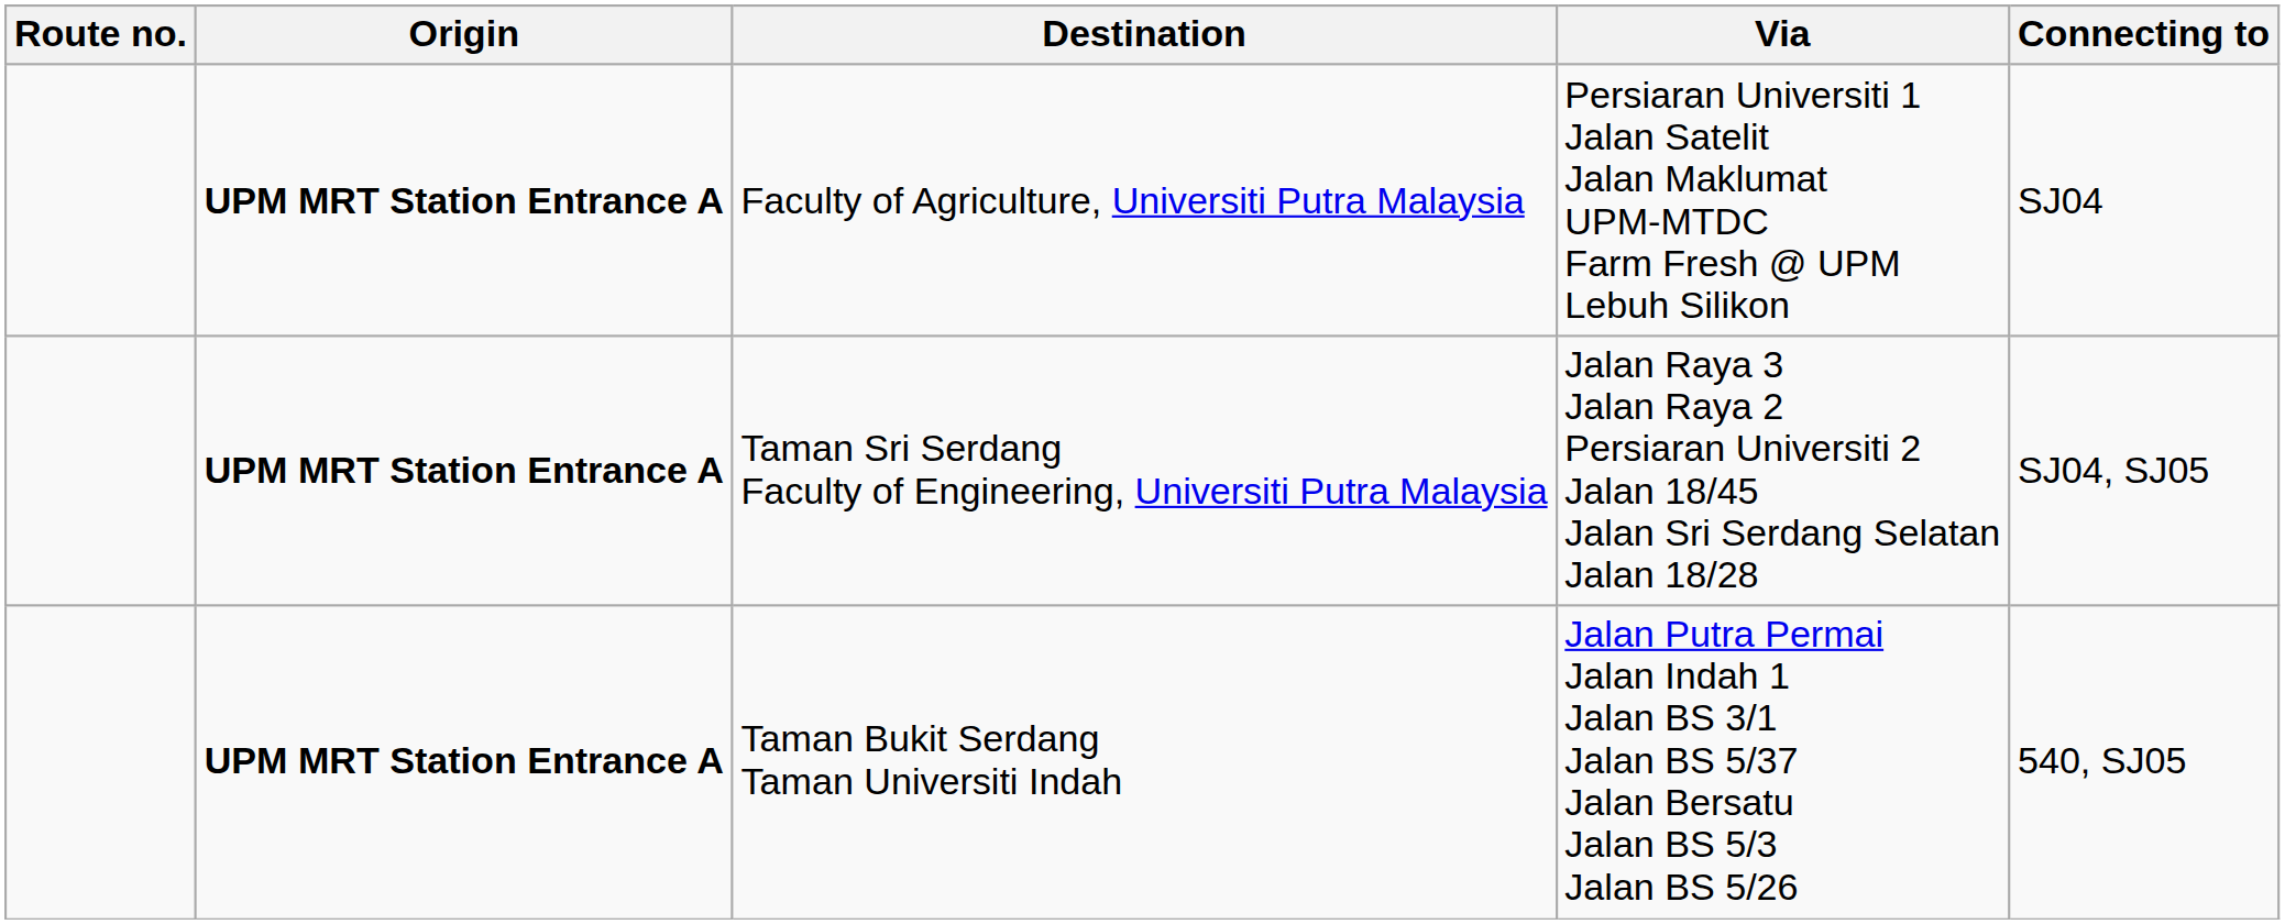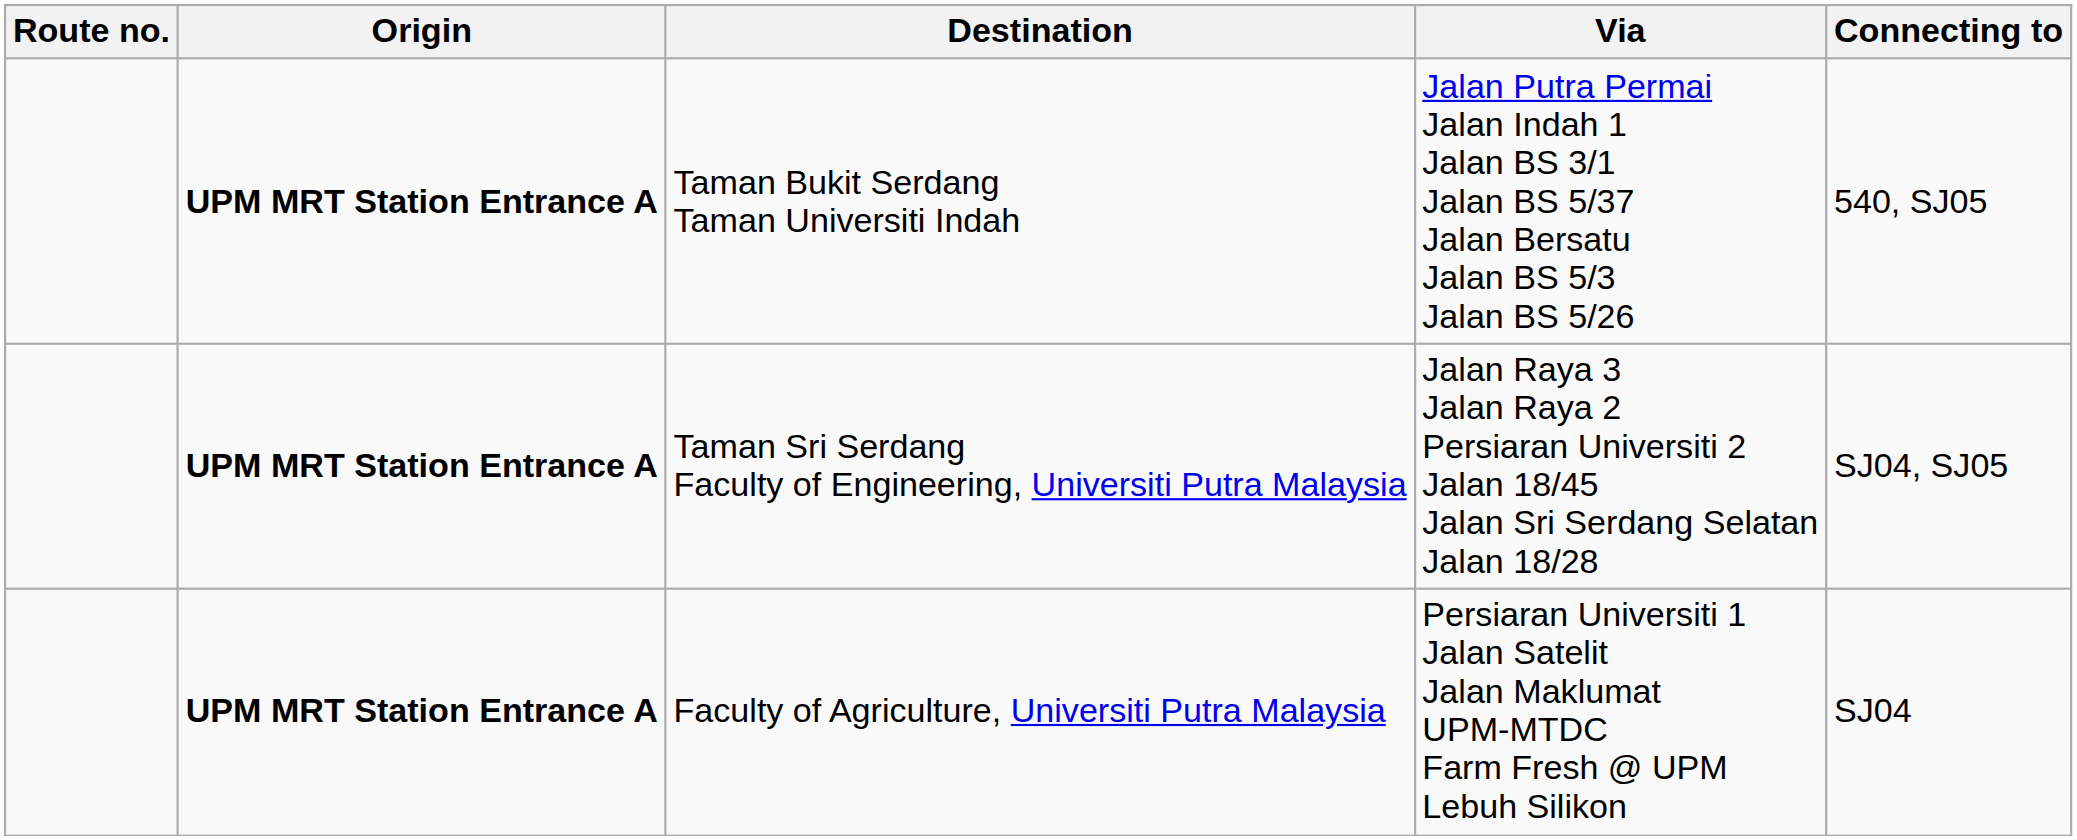 <table class="wikitable">
 <tr>
 <th>Route no.</th>
 <th>Origin</th>
 <th>Destination</th>
 <th>Via</th>
 <th>Connecting to</th>
 </tr>
 <tr>
 <td></td>
 <td> <strong>UPM MRT Station Entrance A</strong></td>
-<td>Faculty of Agriculture, <a href='#'>Universiti Putra Malaysia</a></td>
-<td>Persiaran Universiti 1<br>Jalan Satelit<br>Jalan Maklumat<br>UPM-MTDC<br>Farm Fresh @ UPM<br>Lebuh Silikon</td>
-<td>SJ04</td>
+<td>Taman Bukit Serdang<br>Taman Universiti Indah</td>
+<td><a href='#'>Jalan Putra Permai</a><br>Jalan Indah 1<br>Jalan BS 3/1<br>Jalan BS 5/37<br>Jalan Bersatu<br>Jalan BS 5/3<br>Jalan BS 5/26<br></td>
+<td>540, SJ05</td>
 </tr>
 <tr>
 <td></td>
 <td> <strong>UPM MRT Station Entrance A</strong></td>
 <td>Taman Sri Serdang<br>Faculty of Engineering, <a href='#'>Universiti Putra Malaysia</a></td>
 <td>Jalan Raya 3<br>Jalan Raya 2<br>Persiaran Universiti 2<br>Jalan 18/45<br>Jalan Sri Serdang Selatan<br>Jalan 18/28</td>
 <td>SJ04, SJ05</td>
 </tr>
 <tr>
 <td></td>
 <td> <strong>UPM MRT Station Entrance A</strong></td>
-<td>Taman Bukit Serdang<br>Taman Universiti Indah</td>
-<td><a href='#'>Jalan Putra Permai</a><br>Jalan Indah 1<br>Jalan BS 3/1<br>Jalan BS 5/37<br>Jalan Bersatu<br>Jalan BS 5/3<br>Jalan BS 5/26<br></td>
-<td>540, SJ05</td>
+<td>Faculty of Agriculture, <a href='#'>Universiti Putra Malaysia</a></td>
+<td>Persiaran Universiti 1<br>Jalan Satelit<br>Jalan Maklumat<br>UPM-MTDC<br>Farm Fresh @ UPM<br>Lebuh Silikon</td>
+<td>SJ04</td>
 </tr>
 </table>
